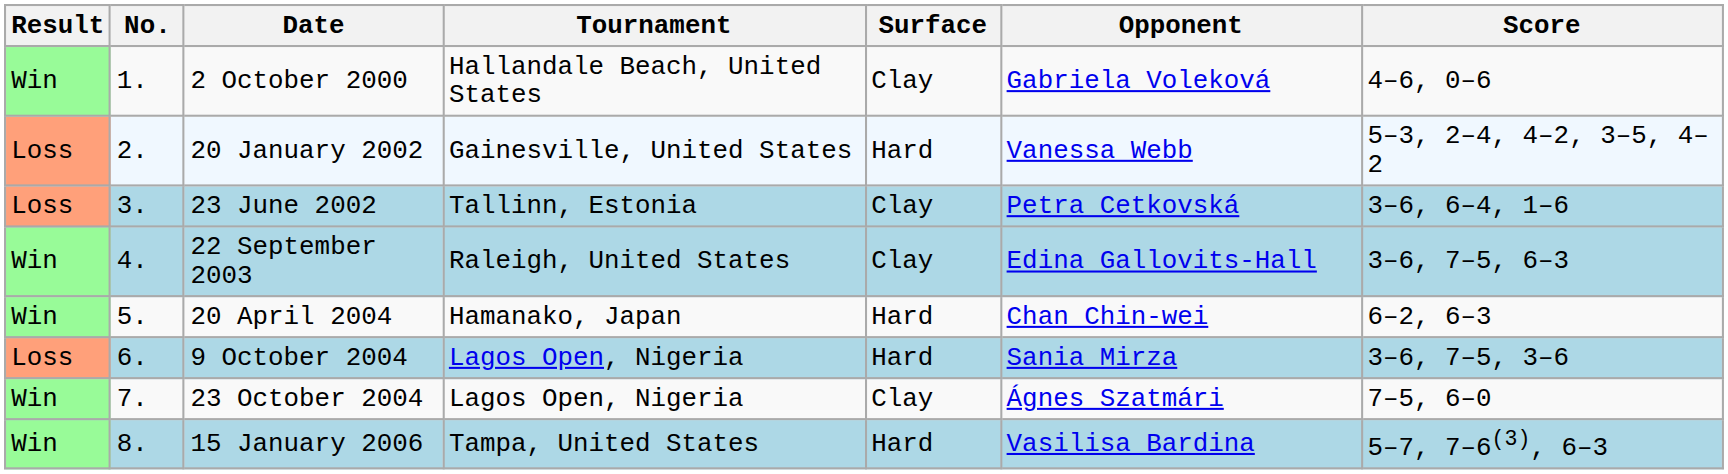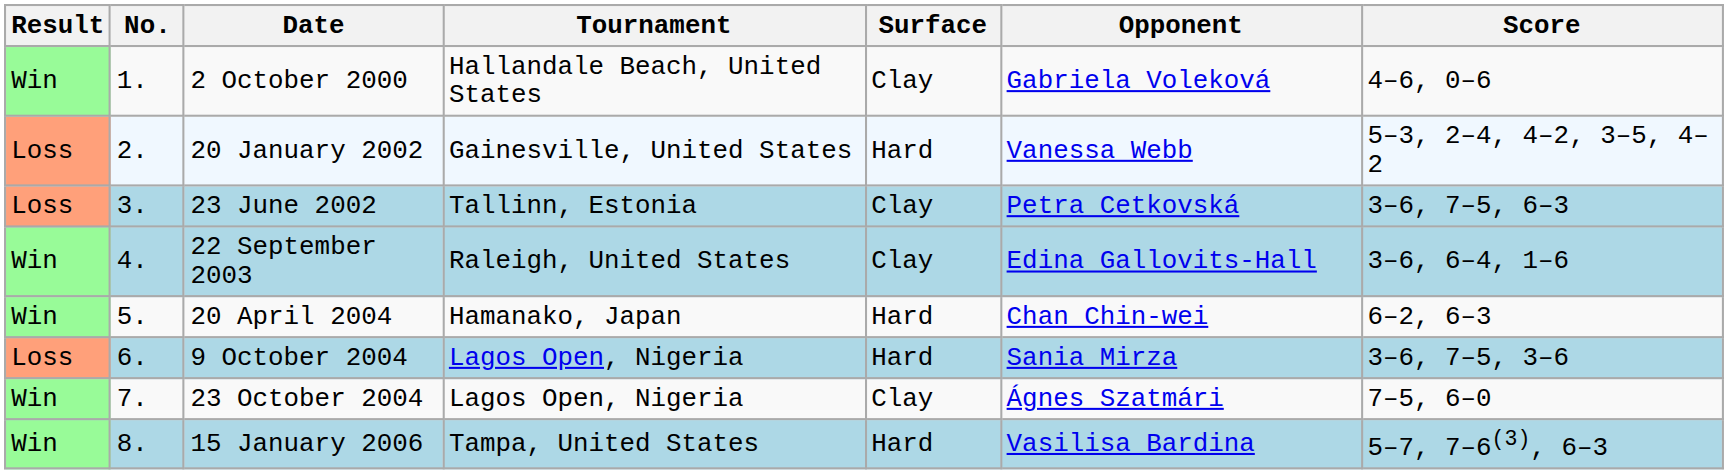 <table class="sortable wikitable" style="font-size:97%;">
 <tr>
 <th>Result</th>
 <th width=30>No.</th>
 <th width=120>Date</th>
 <th width=200>Tournament</th>
 <th width=60>Surface</th>
 <th width=170>Opponent</th>
 <th width=170 class="unsortable">Score</th>
 </tr>
 <tr>
 <td style="background:#98fb98;">Win</td>
 <td>1.</td>
 <td>2 October 2000</td>
 <td>Hallandale Beach, United States</td>
 <td>Clay</td>
 <td> <a href='#'>Gabriela Voleková</a></td>
 <td>4–6, 0–6</td>
 </tr>
 <tr style="background:#f0f8ff;">
 <td style="background:#ffa07a;">Loss</td>
 <td>2.</td>
 <td>20 January 2002</td>
 <td>Gainesville, United States</td>
 <td>Hard</td>
 <td> <a href='#'>Vanessa Webb</a></td>
 <td>5–3, 2–4, 4–2, 3–5, 4–2</td>
 </tr>
 <tr style="background:lightblue;">
 <td style="background:#ffa07a;">Loss</td>
 <td>3.</td>
 <td>23 June 2002</td>
 <td>Tallinn, Estonia</td>
 <td>Clay</td>
 <td> <a href='#'>Petra Cetkovská</a></td>
-<td>3–6, 6–4, 1–6</td>
+<td>3–6, 7–5, 6–3</td>
 </tr>
 <tr style="background:lightblue;">
 <td style="background:#98fb98;">Win</td>
 <td>4.</td>
 <td>22 September 2003</td>
 <td>Raleigh, United States</td>
 <td>Clay</td>
 <td> <a href='#'>Edina Gallovits-Hall</a></td>
-<td>3–6, 7–5, 6–3</td>
+<td>3–6, 6–4, 1–6</td>
 </tr>
 <tr>
 <td style="background:#98fb98;">Win</td>
 <td>5.</td>
 <td>20 April 2004</td>
 <td>Hamanako, Japan</td>
 <td>Hard</td>
 <td> <a href='#'>Chan Chin-wei</a></td>
 <td>6–2, 6–3</td>
 </tr>
 <tr bgcolor=lightblue>
 <td style="background:#ffa07a;">Loss</td>
 <td>6.</td>
 <td>9 October 2004</td>
 <td><a href='#'>Lagos Open</a>, Nigeria</td>
 <td>Hard</td>
 <td> <a href='#'>Sania Mirza</a></td>
 <td>3–6, 7–5, 3–6</td>
 </tr>
 <tr>
 <td style="background:#98fb98;">Win</td>
 <td>7.</td>
 <td>23 October 2004</td>
 <td>Lagos Open, Nigeria</td>
 <td>Clay</td>
 <td> <a href='#'>Ágnes Szatmári</a></td>
 <td>7–5, 6–0</td>
 </tr>
 <tr style="background:lightblue;">
 <td style="background:#98fb98;">Win</td>
 <td>8.</td>
 <td>15 January 2006</td>
 <td>Tampa, United States</td>
 <td>Hard</td>
 <td> <a href='#'>Vasilisa Bardina</a></td>
 <td>5–7, 7–6<sup>(3)</sup>, 6–3</td>
 </tr>
 </table>
